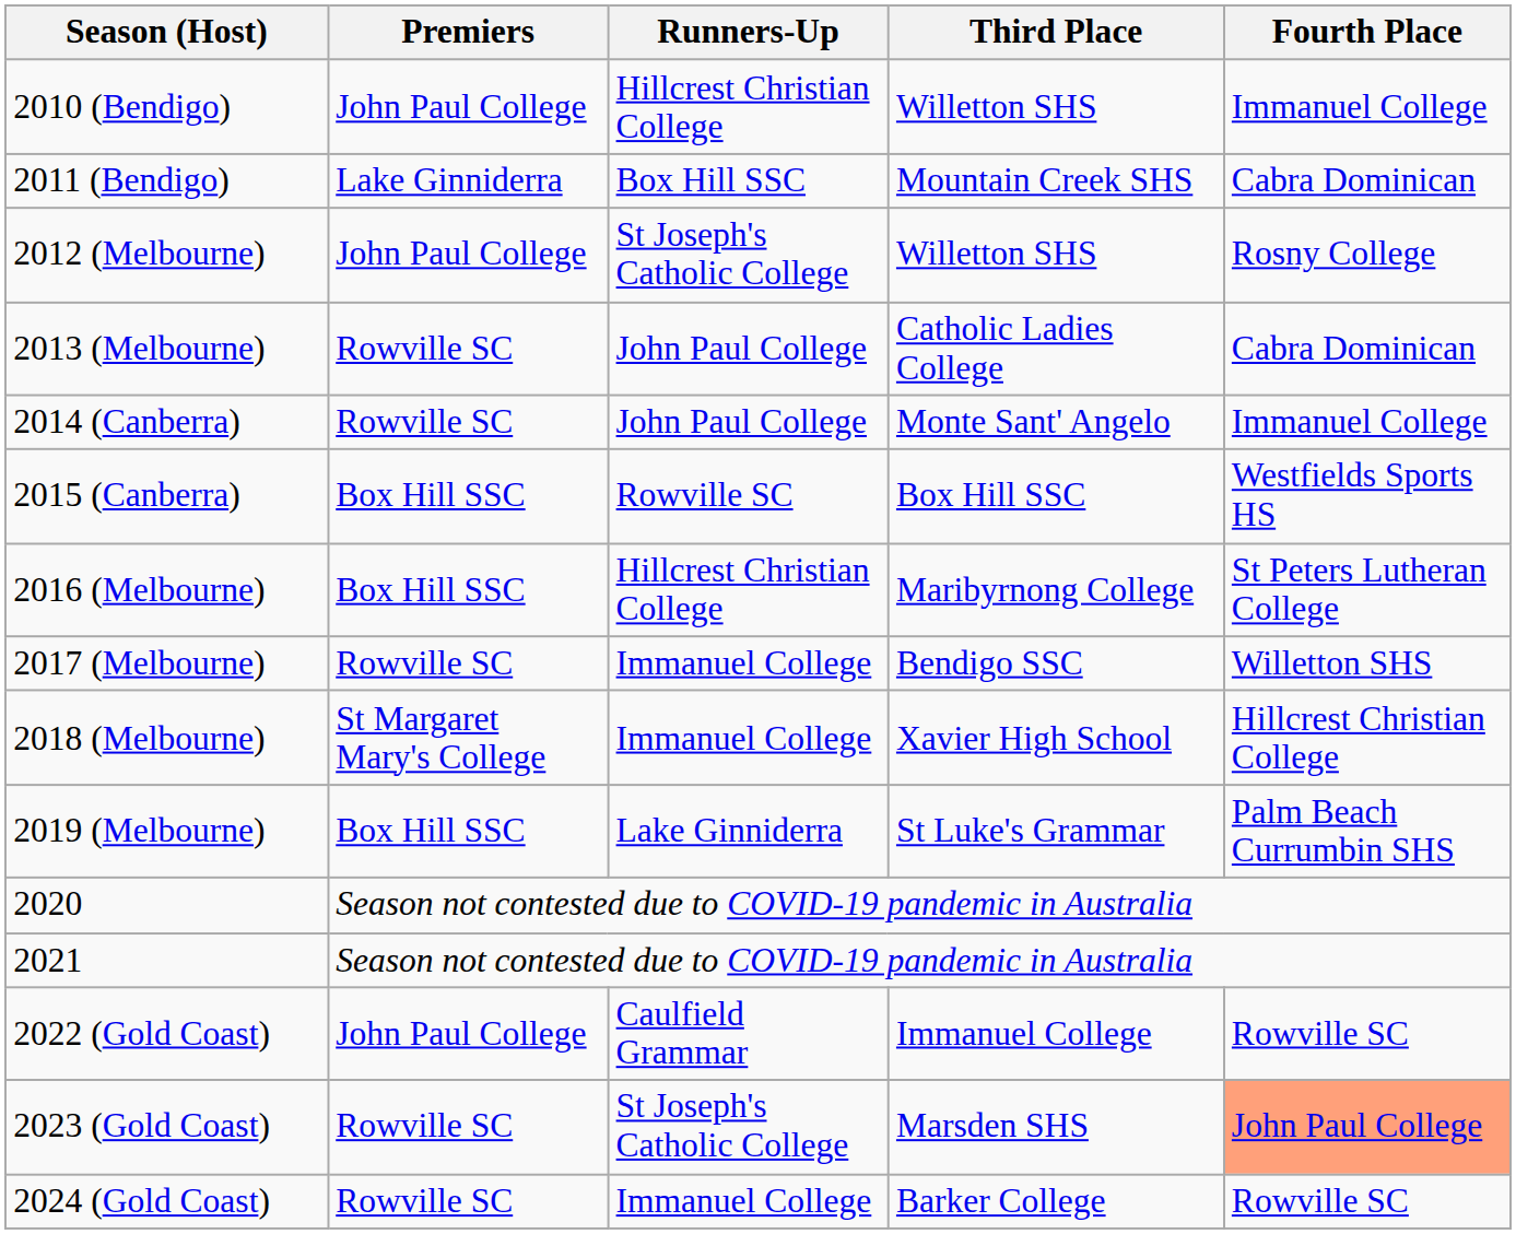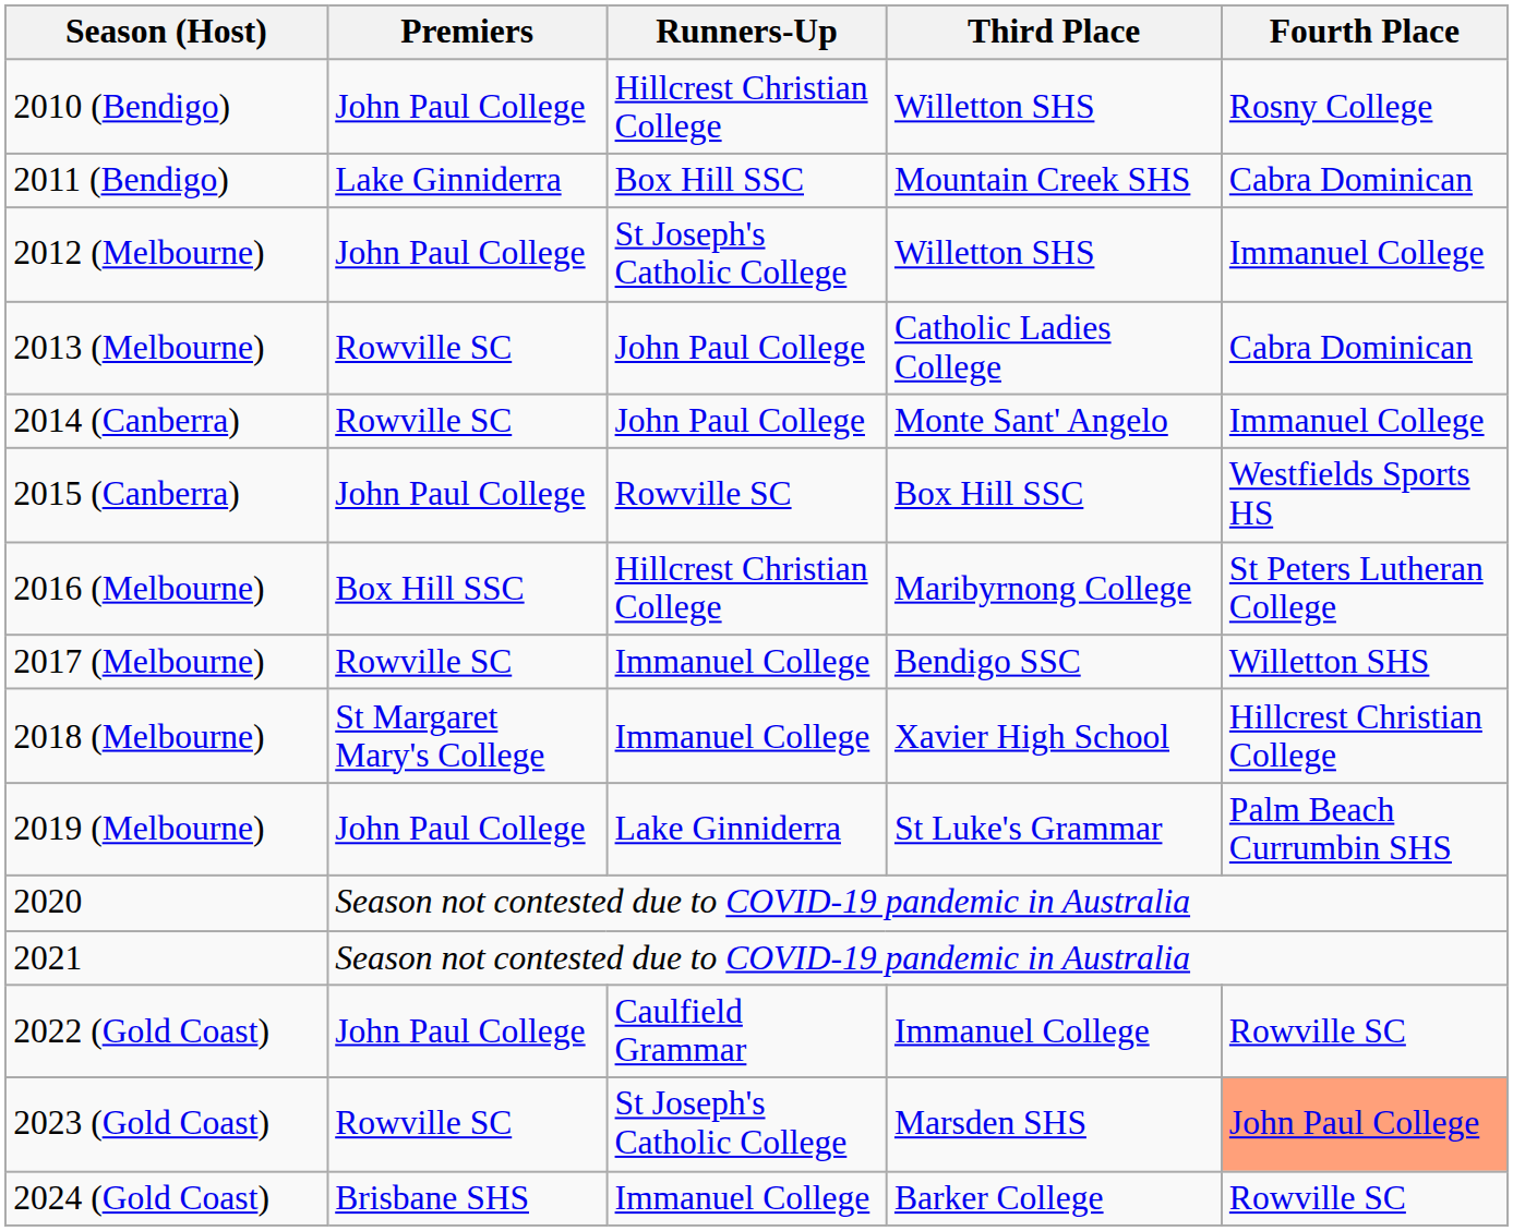 <table class="wikitable sortable" width="700px">
 <tr>
 <th width=05px>Season (Host)</th>
 <th width=060px>Premiers</th>
 <th width=060px>Runners-Up</th>
 <th width=060px>Third Place</th>
 <th width=060px>Fourth Place</th>
 </tr>
 <tr>
 <td>2010 (<a href='#'>Bendigo</a>)</td>
 <td> <a href='#'>John Paul College</a></td>
 <td> <a href='#'>Hillcrest Christian College</a></td>
 <td> <a href='#'>Willetton SHS</a></td>
-<td> <a href='#'>Immanuel College</a></td>
+<td> <a href='#'>Rosny College</a></td>
 </tr>
 <tr>
 <td>2011 (<a href='#'>Bendigo</a>)</td>
 <td> <a href='#'>Lake Ginniderra</a></td>
 <td> <a href='#'>Box Hill SSC</a></td>
 <td> <a href='#'>Mountain Creek SHS</a></td>
 <td> <a href='#'>Cabra Dominican</a></td>
 </tr>
 <tr>
 <td>2012 (<a href='#'>Melbourne</a>)</td>
 <td> <a href='#'>John Paul College</a></td>
 <td> <a href='#'>St Joseph's Catholic College</a></td>
 <td> <a href='#'>Willetton SHS</a></td>
-<td> <a href='#'>Rosny College</a></td>
+<td> <a href='#'>Immanuel College</a></td>
 </tr>
 <tr>
 <td>2013 (<a href='#'>Melbourne</a>)</td>
 <td> <a href='#'>Rowville SC</a></td>
 <td> <a href='#'>John Paul College</a></td>
 <td> <a href='#'>Catholic Ladies College</a></td>
 <td> <a href='#'>Cabra Dominican</a></td>
 </tr>
 <tr>
 <td>2014 (<a href='#'>Canberra</a>)</td>
 <td> <a href='#'>Rowville SC</a></td>
 <td> <a href='#'>John Paul College</a></td>
 <td> <a href='#'>Monte Sant' Angelo</a></td>
 <td> <a href='#'>Immanuel College</a></td>
 </tr>
 <tr>
 <td>2015 (<a href='#'>Canberra</a>)</td>
-<td> <a href='#'>Box Hill SSC</a></td>
+<td> <a href='#'>John Paul College</a></td>
 <td> <a href='#'>Rowville SC</a></td>
 <td> <a href='#'>Box Hill SSC</a></td>
 <td> <a href='#'>Westfields Sports HS</a></td>
 </tr>
 <tr>
 <td>2016 (<a href='#'>Melbourne</a>)</td>
 <td> <a href='#'>Box Hill SSC</a></td>
 <td> <a href='#'>Hillcrest Christian College</a></td>
 <td> <a href='#'>Maribyrnong College</a></td>
 <td> <a href='#'>St Peters Lutheran College</a></td>
 </tr>
 <tr>
 <td>2017 (<a href='#'>Melbourne</a>)</td>
 <td> <a href='#'>Rowville SC</a></td>
 <td> <a href='#'>Immanuel College</a></td>
 <td> <a href='#'>Bendigo SSC</a></td>
 <td> <a href='#'>Willetton SHS</a></td>
 </tr>
 <tr>
 <td>2018 (<a href='#'>Melbourne</a>)</td>
 <td> <a href='#'>St Margaret Mary's College</a></td>
 <td> <a href='#'>Immanuel College</a></td>
 <td> <a href='#'>Xavier High School</a></td>
 <td> <a href='#'>Hillcrest Christian College</a></td>
 </tr>
 <tr>
 <td>2019 (<a href='#'>Melbourne</a>)</td>
-<td> <a href='#'>Box Hill SSC</a></td>
+<td> <a href='#'>John Paul College</a></td>
 <td> <a href='#'>Lake Ginniderra</a></td>
 <td> <a href='#'>St Luke's Grammar</a></td>
 <td> <a href='#'>Palm Beach Currumbin SHS</a></td>
 </tr>
 <tr>
 <td>2020</td>
 <td align=centre colspan="4"><em>Season not contested due to <a href='#'>COVID-19 pandemic in Australia</a></em></td>
 </tr>
 <tr>
 <td>2021</td>
 <td align=centre colspan="4"><em>Season not contested due to <a href='#'>COVID-19 pandemic in Australia</a></em></td>
 </tr>
 <tr>
 <td>2022 (<a href='#'>Gold Coast</a>)</td>
 <td> <a href='#'>John Paul College</a></td>
 <td> <a href='#'>Caulfield Grammar</a></td>
 <td> <a href='#'>Immanuel College</a></td>
 <td> <a href='#'>Rowville SC</a></td>
 </tr>
 <tr>
 <td>2023 (<a href='#'>Gold Coast</a>)</td>
 <td> <a href='#'>Rowville SC</a></td>
 <td> <a href='#'>St Joseph's Catholic College</a></td>
 <td> <a href='#'>Marsden SHS</a></td>
 <td style="background: lightsalmon;"> <a href='#'>John Paul College</a></td>
 </tr>
 <tr>
 <td>2024 (<a href='#'>Gold Coast</a>)</td>
-<td> <a href='#'>Rowville SC</a></td>
+<td> <a href='#'>Brisbane SHS</a></td>
 <td> <a href='#'>Immanuel College</a></td>
 <td> <a href='#'>Barker College</a></td>
 <td> <a href='#'>Rowville SC</a></td>
 </tr>
 </table>
